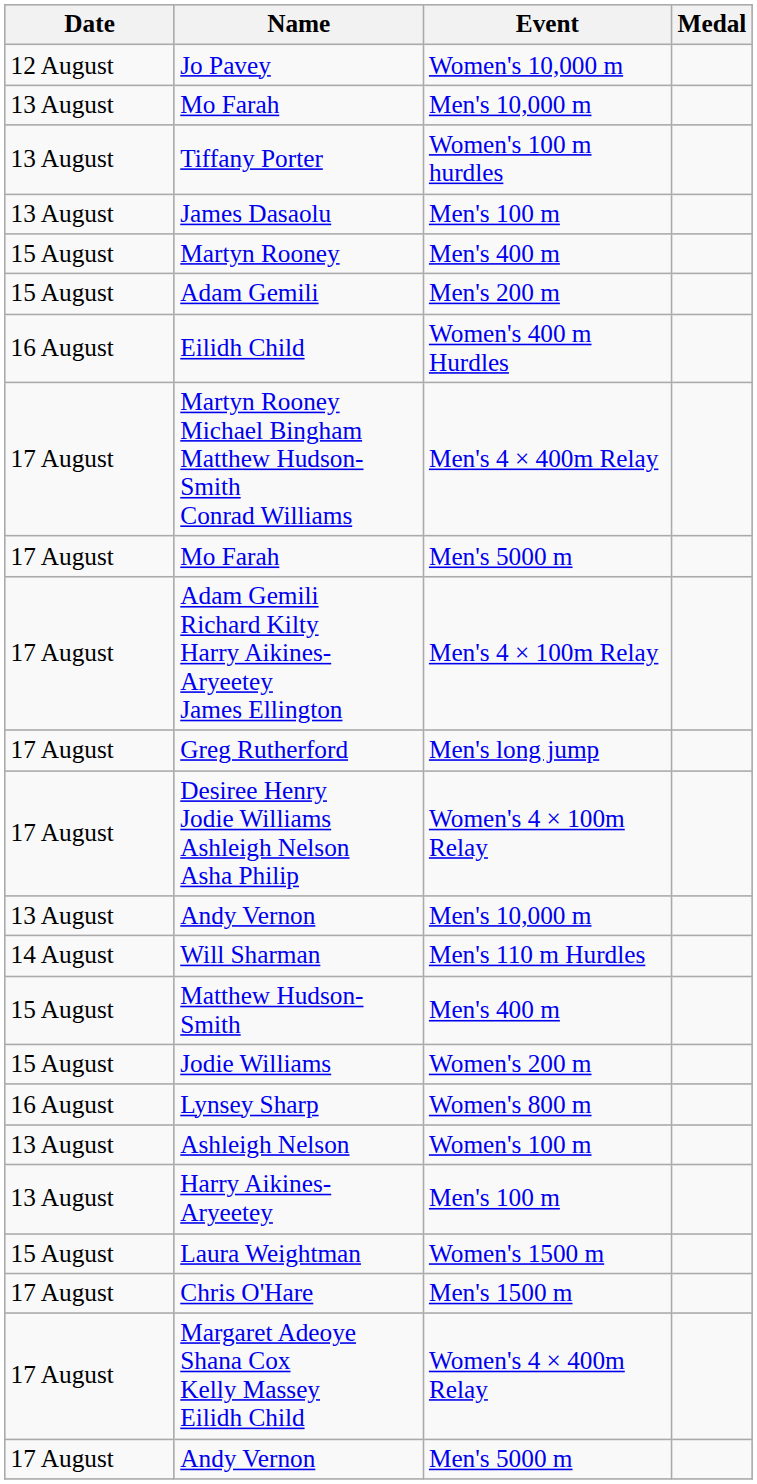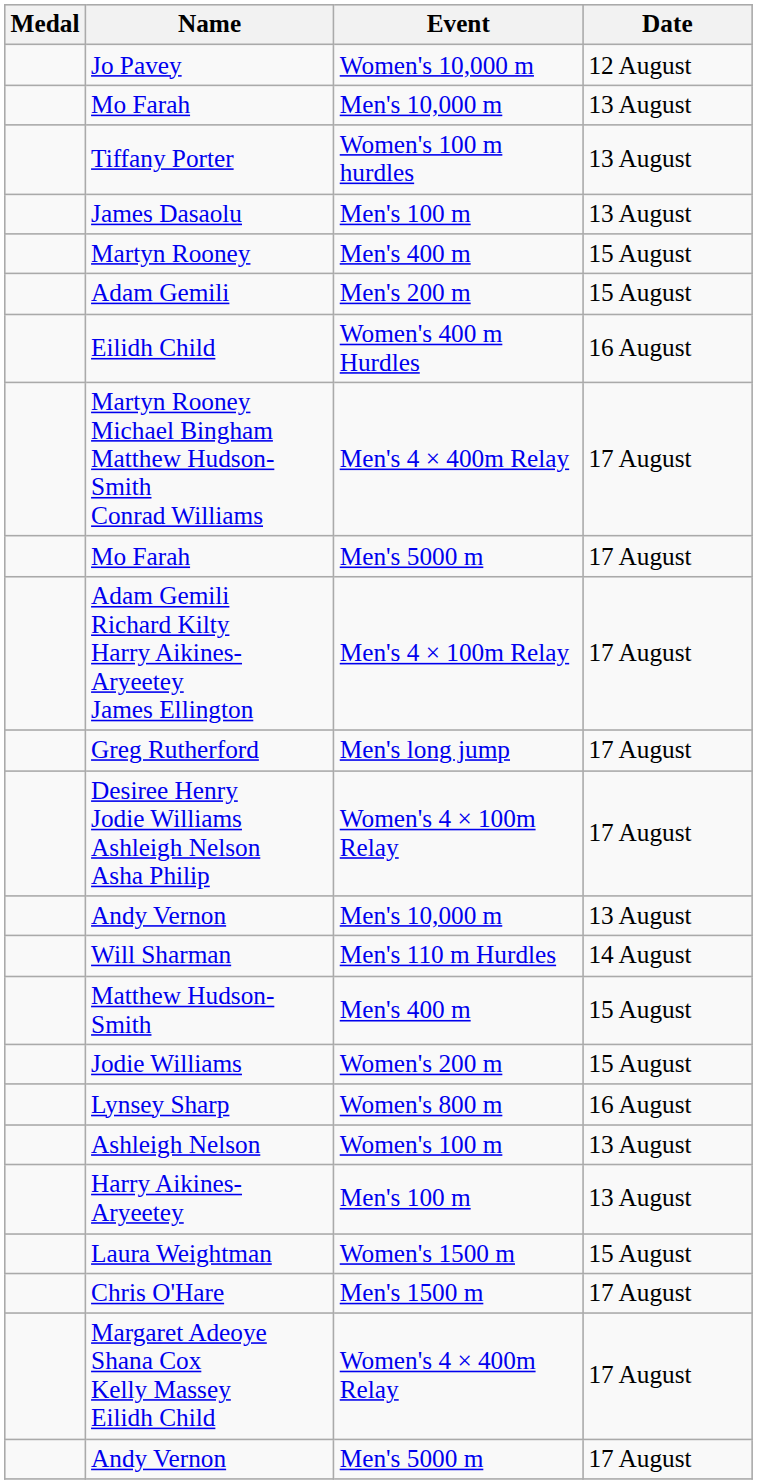 <table class="wikitable sortable" style="font-size:100%">
 <tr>
-<th width=100>Date</th>
+<th>Medal</th>
 <th width=150>Name</th>
 <th width=150>Event</th>
-<th>Medal</th>
+<th width=100>Date</th>
 </tr>
 <tr>
-<td>12 August</td>
+<td></td>
 <td><a href='#'>Jo Pavey</a></td>
 <td><a href='#'>Women's 10,000 m</a></td>
-<td></td>
+<td>12 August</td>
 </tr>
 <tr>
-<td>13 August</td>
+<td></td>
 <td><a href='#'>Mo Farah</a></td>
 <td><a href='#'>Men's 10,000 m</a></td>
-<td></td>
+<td>13 August</td>
 </tr>
 <tr>
-<td>13 August</td>
+<td></td>
 <td><a href='#'>Tiffany Porter</a></td>
 <td><a href='#'>Women's 100 m hurdles</a></td>
-<td></td>
+<td>13 August</td>
 </tr>
 <tr>
-<td>13 August</td>
+<td></td>
 <td><a href='#'>James Dasaolu</a></td>
 <td><a href='#'>Men's 100 m</a></td>
-<td></td>
+<td>13 August</td>
 </tr>
 <tr>
-<td>15 August</td>
+<td></td>
 <td><a href='#'>Martyn Rooney</a></td>
 <td><a href='#'>Men's 400 m</a></td>
-<td></td>
+<td>15 August</td>
 </tr>
 <tr>
-<td>15 August</td>
+<td></td>
 <td><a href='#'>Adam Gemili</a></td>
 <td><a href='#'>Men's 200 m</a></td>
-<td></td>
+<td>15 August</td>
 </tr>
 <tr>
-<td>16 August</td>
+<td></td>
 <td><a href='#'>Eilidh Child</a></td>
 <td><a href='#'>Women's 400 m Hurdles</a></td>
-<td></td>
+<td>16 August</td>
 </tr>
 <tr>
-<td>17 August</td>
+<td></td>
 <td><a href='#'>Martyn Rooney</a><br><a href='#'>Michael Bingham</a><br><a href='#'>Matthew Hudson-Smith</a><br><a href='#'>Conrad Williams</a></td>
 <td><a href='#'>Men's 4 × 400m Relay</a></td>
-<td></td>
+<td>17 August</td>
 </tr>
 <tr>
-<td>17 August</td>
+<td></td>
 <td><a href='#'>Mo Farah</a></td>
 <td><a href='#'>Men's 5000 m</a></td>
-<td></td>
+<td>17 August</td>
 </tr>
 <tr>
-<td>17 August</td>
+<td></td>
 <td><a href='#'>Adam Gemili</a><br><a href='#'>Richard Kilty</a><br><a href='#'>Harry Aikines-Aryeetey</a><br><a href='#'>James Ellington</a></td>
 <td><a href='#'>Men's 4 × 100m Relay</a></td>
-<td></td>
+<td>17 August</td>
 </tr>
 <tr>
-<td>17 August</td>
+<td></td>
 <td><a href='#'>Greg Rutherford</a></td>
 <td><a href='#'>Men's long jump</a></td>
-<td></td>
+<td>17 August</td>
 </tr>
 <tr>
-<td>17 August</td>
+<td></td>
 <td><a href='#'>Desiree Henry</a><br><a href='#'>Jodie Williams</a><br><a href='#'>Ashleigh Nelson</a><br><a href='#'>Asha Philip</a></td>
 <td><a href='#'>Women's 4 × 100m Relay</a></td>
-<td></td>
+<td>17 August</td>
 </tr>
 <tr>
-<td>13 August</td>
+<td></td>
 <td><a href='#'>Andy Vernon</a></td>
 <td><a href='#'>Men's 10,000 m</a></td>
-<td></td>
+<td>13 August</td>
 </tr>
 <tr>
-<td>14 August</td>
+<td></td>
 <td><a href='#'>Will Sharman</a></td>
 <td><a href='#'>Men's 110 m Hurdles</a></td>
-<td></td>
+<td>14 August</td>
 </tr>
 <tr>
-<td>15 August</td>
+<td></td>
 <td><a href='#'>Matthew Hudson-Smith</a></td>
 <td><a href='#'>Men's 400 m</a></td>
-<td></td>
+<td>15 August</td>
 </tr>
 <tr>
-<td>15 August</td>
+<td></td>
 <td><a href='#'>Jodie Williams</a></td>
 <td><a href='#'>Women's 200 m</a></td>
-<td></td>
+<td>15 August</td>
 </tr>
 <tr>
-<td>16 August</td>
+<td></td>
 <td><a href='#'>Lynsey Sharp</a></td>
 <td><a href='#'>Women's 800 m</a></td>
-<td></td>
+<td>16 August</td>
 </tr>
 <tr>
-<td>13 August</td>
+<td></td>
 <td><a href='#'>Ashleigh Nelson</a></td>
 <td><a href='#'>Women's 100 m</a></td>
-<td></td>
+<td>13 August</td>
 </tr>
 <tr>
-<td>13 August</td>
+<td></td>
 <td><a href='#'>Harry Aikines-Aryeetey</a></td>
 <td><a href='#'>Men's 100 m</a></td>
-<td></td>
+<td>13 August</td>
 </tr>
 <tr>
-<td>15 August</td>
+<td></td>
 <td><a href='#'>Laura Weightman</a></td>
 <td><a href='#'>Women's 1500 m</a></td>
-<td></td>
+<td>15 August</td>
 </tr>
 <tr>
-<td>17 August</td>
+<td></td>
 <td><a href='#'>Chris O'Hare</a></td>
 <td><a href='#'>Men's 1500 m</a></td>
-<td></td>
+<td>17 August</td>
 </tr>
 <tr>
-<td>17 August</td>
+<td></td>
 <td><a href='#'>Margaret Adeoye</a><br><a href='#'>Shana Cox</a><br><a href='#'>Kelly Massey</a><br><a href='#'>Eilidh Child</a></td>
 <td><a href='#'>Women's 4 × 400m Relay</a></td>
-<td></td>
+<td>17 August</td>
 </tr>
 <tr>
-<td>17 August</td>
+<td></td>
 <td><a href='#'>Andy Vernon</a></td>
 <td><a href='#'>Men's 5000 m</a></td>
-<td></td>
+<td>17 August</td>
 </tr>
 </table>
